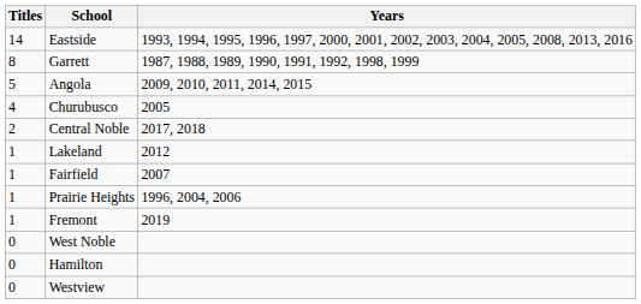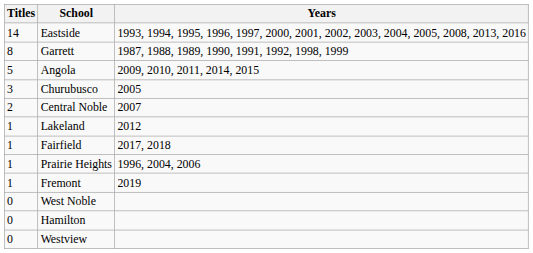 <table class="wikitable">
 <tr>
 <th>Titles</th>
 <th>School</th>
 <th>Years</th>
 </tr>
 <tr>
 <td>14</td>
 <td>Eastside</td>
 <td>1993, 1994, 1995, 1996, 1997, 2000, 2001, 2002, 2003, 2004, 2005, 2008, 2013, 2016</td>
 </tr>
 <tr>
 <td>8</td>
 <td>Garrett</td>
 <td>1987, 1988, 1989, 1990, 1991, 1992, 1998, 1999</td>
 </tr>
 <tr>
 <td>5</td>
 <td>Angola</td>
 <td>2009, 2010, 2011, 2014, 2015</td>
 </tr>
 <tr>
-<td>4</td>
+<td>3</td>
 <td>Churubusco</td>
 <td>2005</td>
 </tr>
 <tr>
 <td>2</td>
 <td>Central Noble</td>
-<td>2017, 2018</td>
+<td>2007</td>
 </tr>
 <tr>
 <td>1</td>
 <td>Lakeland</td>
 <td>2012</td>
 </tr>
 <tr>
 <td>1</td>
 <td>Fairfield</td>
-<td>2007</td>
+<td>2017, 2018</td>
 </tr>
 <tr>
 <td>1</td>
 <td>Prairie Heights</td>
 <td>1996, 2004, 2006</td>
 </tr>
 <tr>
 <td>1</td>
 <td>Fremont</td>
 <td>2019</td>
 </tr>
 <tr>
 <td>0</td>
 <td>West Noble</td>
 <td></td>
 </tr>
 <tr>
 <td>0</td>
 <td>Hamilton</td>
 <td></td>
 </tr>
 <tr>
 <td>0</td>
 <td>Westview</td>
 <td></td>
 </tr>
 </table>
